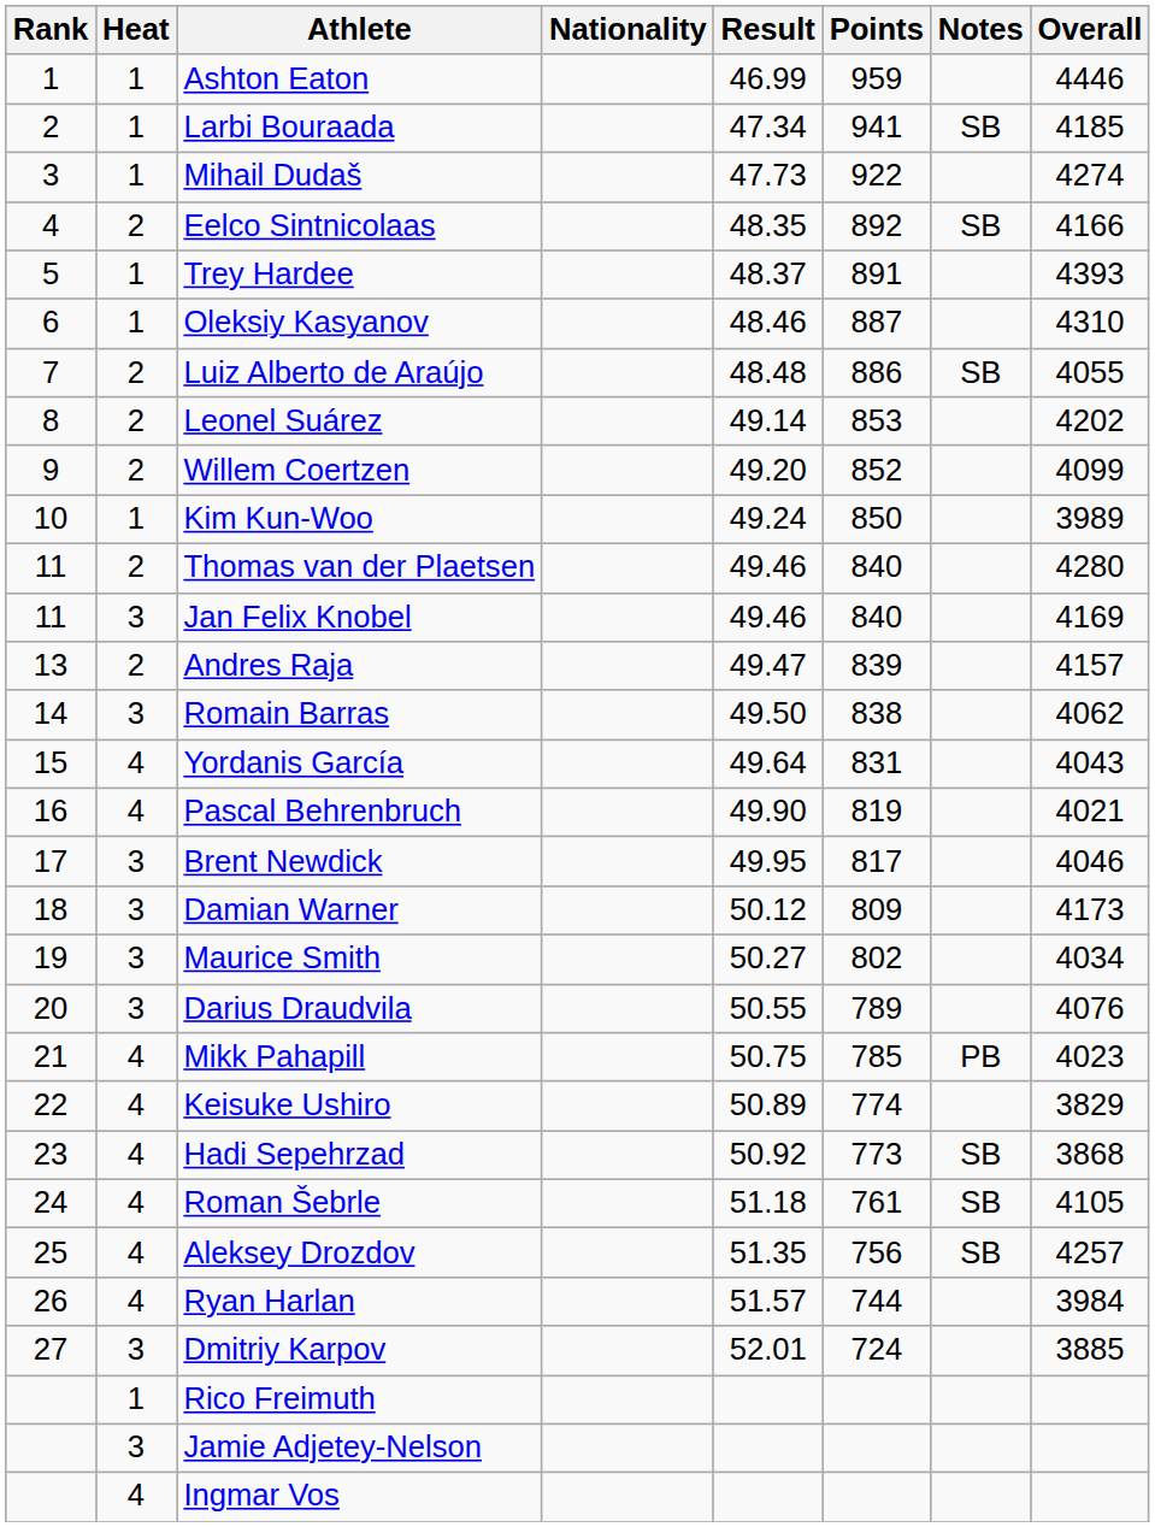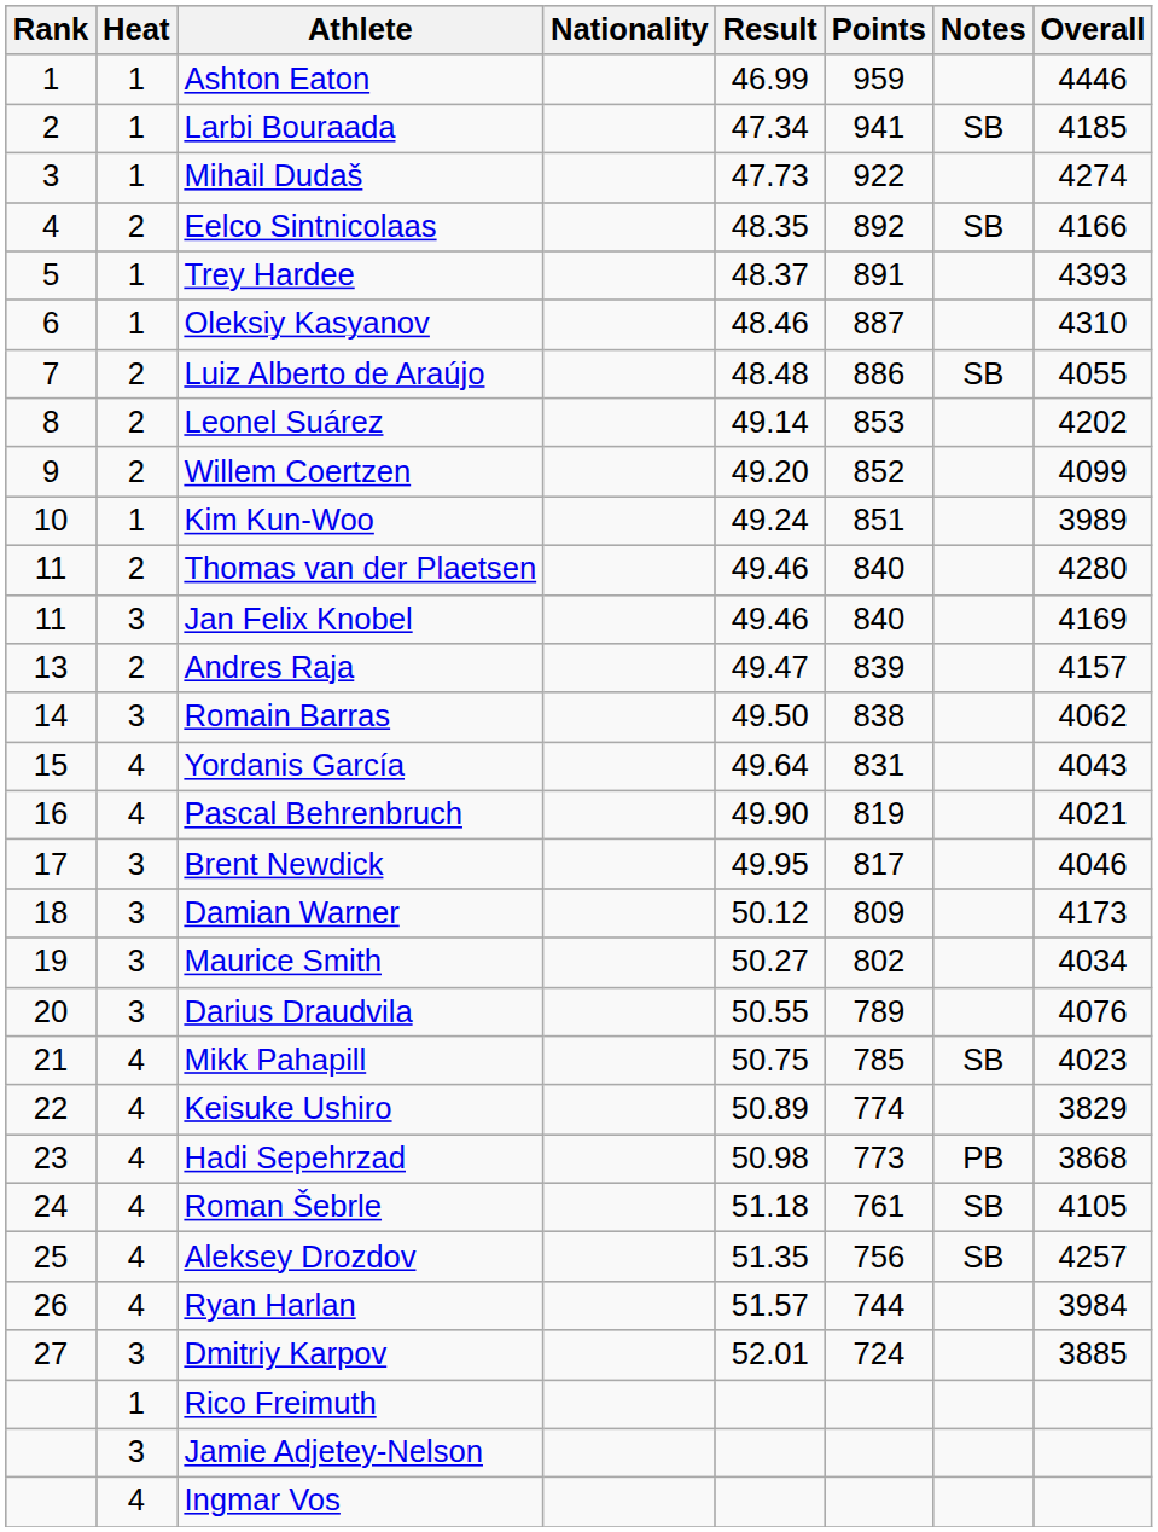 <table class="wikitable sortable" style="text-align:center">
 <tr>
 <th>Rank</th>
 <th>Heat</th>
 <th>Athlete</th>
 <th>Nationality</th>
 <th>Result</th>
 <th>Points</th>
 <th>Notes</th>
 <th>Overall</th>
 </tr>
 <tr>
 <td>1</td>
 <td>1</td>
 <td align=left><a href='#'>Ashton Eaton</a></td>
 <td align=left></td>
 <td>46.99</td>
 <td>959</td>
 <td></td>
 <td>4446</td>
 </tr>
 <tr>
 <td>2</td>
 <td>1</td>
 <td align=left><a href='#'>Larbi Bouraada</a></td>
 <td align=left></td>
 <td>47.34</td>
 <td>941</td>
 <td>SB</td>
 <td>4185</td>
 </tr>
 <tr>
 <td>3</td>
 <td>1</td>
 <td align=left><a href='#'>Mihail Dudaš</a></td>
 <td align=left></td>
 <td>47.73</td>
 <td>922</td>
 <td></td>
 <td>4274</td>
 </tr>
 <tr>
 <td>4</td>
 <td>2</td>
 <td align=left><a href='#'>Eelco Sintnicolaas</a></td>
 <td align=left></td>
 <td>48.35</td>
 <td>892</td>
 <td>SB</td>
 <td>4166</td>
 </tr>
 <tr>
 <td>5</td>
 <td>1</td>
 <td align=left><a href='#'>Trey Hardee</a></td>
 <td align=left></td>
 <td>48.37</td>
 <td>891</td>
 <td></td>
 <td>4393</td>
 </tr>
 <tr>
 <td>6</td>
 <td>1</td>
 <td align=left><a href='#'>Oleksiy Kasyanov</a></td>
 <td align=left></td>
 <td>48.46</td>
 <td>887</td>
 <td></td>
 <td>4310</td>
 </tr>
 <tr>
 <td>7</td>
 <td>2</td>
 <td align=left><a href='#'>Luiz Alberto de Araújo</a></td>
 <td align=left></td>
 <td>48.48</td>
 <td>886</td>
 <td>SB</td>
 <td>4055</td>
 </tr>
 <tr>
 <td>8</td>
 <td>2</td>
 <td align=left><a href='#'>Leonel Suárez</a></td>
 <td align=left></td>
 <td>49.14</td>
 <td>853</td>
 <td></td>
 <td>4202</td>
 </tr>
 <tr>
 <td>9</td>
 <td>2</td>
 <td align=left><a href='#'>Willem Coertzen</a></td>
 <td align=left></td>
 <td>49.20</td>
 <td>852</td>
 <td></td>
 <td>4099</td>
 </tr>
 <tr>
 <td>10</td>
 <td>1</td>
 <td align=left><a href='#'>Kim Kun-Woo</a></td>
 <td align=left></td>
 <td>49.24</td>
-<td>850</td>
+<td>851</td>
 <td></td>
 <td>3989</td>
 </tr>
 <tr>
 <td>11</td>
 <td>2</td>
 <td align=left><a href='#'>Thomas van der Plaetsen</a></td>
 <td align=left></td>
 <td>49.46</td>
 <td>840</td>
 <td></td>
 <td>4280</td>
 </tr>
 <tr>
 <td>11</td>
 <td>3</td>
 <td align=left><a href='#'>Jan Felix Knobel</a></td>
 <td align=left></td>
 <td>49.46</td>
 <td>840</td>
 <td></td>
 <td>4169</td>
 </tr>
 <tr>
 <td>13</td>
 <td>2</td>
 <td align=left><a href='#'>Andres Raja</a></td>
 <td align=left></td>
 <td>49.47</td>
 <td>839</td>
 <td></td>
 <td>4157</td>
 </tr>
 <tr>
 <td>14</td>
 <td>3</td>
 <td align=left><a href='#'>Romain Barras</a></td>
 <td align=left></td>
 <td>49.50</td>
 <td>838</td>
 <td></td>
 <td>4062</td>
 </tr>
 <tr>
 <td>15</td>
 <td>4</td>
 <td align=left><a href='#'>Yordanis García</a></td>
 <td align=left></td>
 <td>49.64</td>
 <td>831</td>
 <td></td>
 <td>4043</td>
 </tr>
 <tr>
 <td>16</td>
 <td>4</td>
 <td align=left><a href='#'>Pascal Behrenbruch</a></td>
 <td align=left></td>
 <td>49.90</td>
 <td>819</td>
 <td></td>
 <td>4021</td>
 </tr>
 <tr>
 <td>17</td>
 <td>3</td>
 <td align=left><a href='#'>Brent Newdick</a></td>
 <td align=left></td>
 <td>49.95</td>
 <td>817</td>
 <td></td>
 <td>4046</td>
 </tr>
 <tr>
 <td>18</td>
 <td>3</td>
 <td align=left><a href='#'>Damian Warner</a></td>
 <td align=left></td>
 <td>50.12</td>
 <td>809</td>
 <td></td>
 <td>4173</td>
 </tr>
 <tr>
 <td>19</td>
 <td>3</td>
 <td align=left><a href='#'>Maurice Smith</a></td>
 <td align=left></td>
 <td>50.27</td>
 <td>802</td>
 <td></td>
 <td>4034</td>
 </tr>
 <tr>
 <td>20</td>
 <td>3</td>
 <td align=left><a href='#'>Darius Draudvila</a></td>
 <td align=left></td>
 <td>50.55</td>
 <td>789</td>
 <td></td>
 <td>4076</td>
 </tr>
 <tr>
 <td>21</td>
 <td>4</td>
 <td align=left><a href='#'>Mikk Pahapill</a></td>
 <td align=left></td>
 <td>50.75</td>
 <td>785</td>
-<td>PB</td>
+<td>SB</td>
 <td>4023</td>
 </tr>
 <tr>
 <td>22</td>
 <td>4</td>
 <td align=left><a href='#'>Keisuke Ushiro</a></td>
 <td align=left></td>
 <td>50.89</td>
 <td>774</td>
 <td></td>
 <td>3829</td>
 </tr>
 <tr>
 <td>23</td>
 <td>4</td>
 <td align=left><a href='#'>Hadi Sepehrzad</a></td>
 <td align=left></td>
-<td>50.92</td>
+<td>50.98</td>
 <td>773</td>
-<td>SB</td>
+<td>PB</td>
 <td>3868</td>
 </tr>
 <tr>
 <td>24</td>
 <td>4</td>
 <td align=left><a href='#'>Roman Šebrle</a></td>
 <td align=left></td>
 <td>51.18</td>
 <td>761</td>
 <td>SB</td>
 <td>4105</td>
 </tr>
 <tr>
 <td>25</td>
 <td>4</td>
 <td align=left><a href='#'>Aleksey Drozdov</a></td>
 <td align=left></td>
 <td>51.35</td>
 <td>756</td>
 <td>SB</td>
 <td>4257</td>
 </tr>
 <tr>
 <td>26</td>
 <td>4</td>
 <td align=left><a href='#'>Ryan Harlan</a></td>
 <td align=left></td>
 <td>51.57</td>
 <td>744</td>
 <td></td>
 <td>3984</td>
 </tr>
 <tr>
 <td>27</td>
 <td>3</td>
 <td align=left><a href='#'>Dmitriy Karpov</a></td>
 <td align=left></td>
 <td>52.01</td>
 <td>724</td>
 <td></td>
 <td>3885</td>
 </tr>
 <tr>
 <td></td>
 <td>1</td>
 <td align=left><a href='#'>Rico Freimuth</a></td>
 <td align=left></td>
 <td></td>
 <td></td>
 <td></td>
 <td></td>
 </tr>
 <tr>
 <td></td>
 <td>3</td>
 <td align=left><a href='#'>Jamie Adjetey-Nelson</a></td>
 <td align=left></td>
 <td></td>
 <td></td>
 <td></td>
 <td></td>
 </tr>
 <tr>
 <td></td>
 <td>4</td>
 <td align=left><a href='#'>Ingmar Vos</a></td>
 <td align=left></td>
 <td></td>
 <td></td>
 <td></td>
 <td></td>
 </tr>
 </table>
